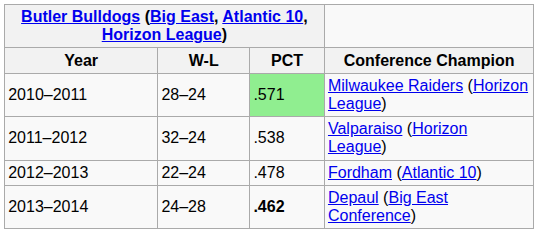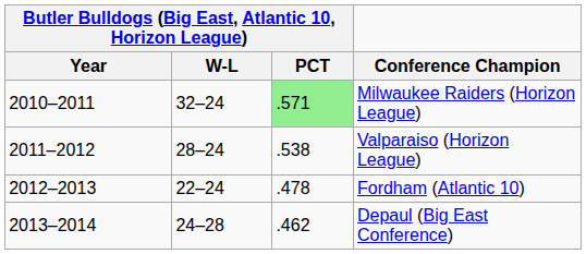 <table class="wikitable" width="60%">
 <tr>
 <th colspan="3" align="center"><strong><a href='#'>Butler Bulldogs</a> (<a href='#'>Big East</a>, <a href='#'>Atlantic 10</a>, <a href='#'>Horizon League</a>)</strong></th>
 </tr>
 <tr>
 <th>Year</th>
 <th>W-L</th>
 <th>PCT</th>
 <th>Conference Champion</th>
 </tr>
 <tr>
 <td>2010–2011</td>
-<td>28–24</td>
+<td>32–24</td>
 <td style="background: lightgreen;">.571</td>
 <td><a href='#'>Milwaukee Raiders</a> (<a href='#'>Horizon League</a>)</td>
 </tr>
 <tr>
 <td>2011–2012</td>
-<td>32–24</td>
+<td>28–24</td>
 <td>.538</td>
 <td><a href='#'>Valparaiso</a> (<a href='#'>Horizon League</a>)</td>
 </tr>
 <tr>
 <td>2012–2013</td>
 <td>22–24</td>
 <td>.478</td>
 <td><a href='#'>Fordham</a> (<a href='#'>Atlantic 10</a>)</td>
 </tr>
 <tr>
 <td>2013–2014</td>
 <td>24–28</td>
-<td><strong>.462</strong></td>
+<td>.462</td>
 <td><a href='#'>Depaul</a> (<a href='#'>Big East Conference</a>)</td>
 </tr>
 </table>
